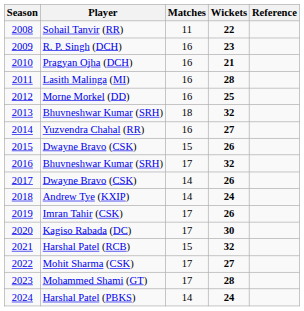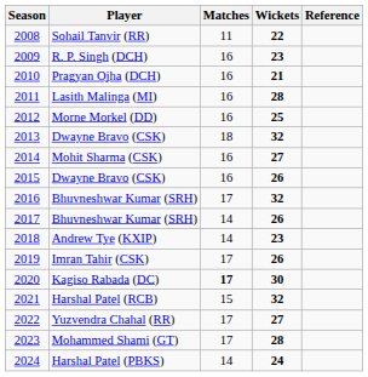 <table class="wikitable" style="text-align:center">
 <tr>
 <th>Season</th>
 <th>Player</th>
 <th>Matches</th>
 <th>Wickets</th>
 <th>Reference</th>
 </tr>
 <tr>
 <td><a href='#'>2008</a></td>
 <td align=left><a href='#'>Sohail Tanvir</a> <span>(<a href='#'>RR</a>)</span></td>
 <td>11</td>
 <td><strong>22</strong></td>
 <td></td>
 </tr>
 <tr>
 <td><a href='#'>2009</a></td>
 <td align=left><a href='#'>R. P. Singh</a> <span>(<a href='#'>DCH</a>)</span></td>
 <td>16</td>
 <td><strong>23</strong></td>
 <td></td>
 </tr>
 <tr>
 <td><a href='#'>2010</a></td>
 <td align=left><a href='#'>Pragyan Ojha</a> <span>(<a href='#'>DCH</a>)</span></td>
 <td>16</td>
 <td><strong>21</strong></td>
 <td></td>
 </tr>
 <tr>
 <td><a href='#'>2011</a></td>
 <td align=left><a href='#'>Lasith Malinga</a> <span>(<a href='#'>MI</a>)</span></td>
 <td>16</td>
 <td><strong>28</strong></td>
 <td></td>
 </tr>
 <tr>
 <td><a href='#'>2012</a></td>
 <td align=left><a href='#'>Morne Morkel</a> <span>(<a href='#'>DD</a>)</span></td>
 <td>16</td>
 <td><strong>25</strong></td>
 <td></td>
 </tr>
 <tr>
 <td><a href='#'>2013</a></td>
-<td align=left><a href='#'>Bhuvneshwar Kumar</a> <span>(<a href='#'>SRH</a>)</span></td>
+<td align=left><a href='#'>Dwayne Bravo</a> <span>(<a href='#'>CSK</a>)</span></td>
 <td>18</td>
 <td><strong>32</strong></td>
 <td></td>
 </tr>
 <tr>
 <td><a href='#'>2014</a></td>
-<td align="left"><a href='#'>Yuzvendra Chahal</a> <span>(<a href='#'>RR</a>)</span></td>
+<td align=left><a href='#'>Mohit Sharma</a> <span>(<a href='#'>CSK</a>)</span></td>
 <td>16</td>
 <td><strong>27</strong></td>
 <td></td>
 </tr>
 <tr>
 <td><a href='#'>2015</a></td>
 <td align=left><a href='#'>Dwayne Bravo</a> <span>(<a href='#'>CSK</a>)</span></td>
-<td>15</td>
+<td>16</td>
 <td><strong>26</strong></td>
 <td></td>
 </tr>
 <tr>
 <td><a href='#'>2016</a></td>
 <td align=left><a href='#'>Bhuvneshwar Kumar</a> <span>(<a href='#'>SRH</a>)</span></td>
 <td>17</td>
 <td><strong>32</strong></td>
 <td></td>
 </tr>
 <tr>
 <td><a href='#'>2017</a></td>
-<td align=left><a href='#'>Dwayne Bravo</a> <span>(<a href='#'>CSK</a>)</span></td>
+<td align=left><a href='#'>Bhuvneshwar Kumar</a> <span>(<a href='#'>SRH</a>)</span></td>
 <td>14</td>
 <td><strong>26</strong></td>
 <td></td>
 </tr>
 <tr>
 <td><a href='#'>2018</a></td>
 <td align=left><a href='#'>Andrew Tye</a> <span> (<a href='#'>KXIP</a>) </span></td>
 <td>14</td>
-<td><strong>24</strong></td>
+<td><strong>23</strong></td>
 <td></td>
 </tr>
 <tr>
 <td><a href='#'>2019</a></td>
 <td align=left><a href='#'>Imran Tahir</a> <span> (<a href='#'>CSK</a>) </span></td>
 <td>17</td>
 <td><strong>26</strong></td>
 <td></td>
 </tr>
 <tr>
 <td><a href='#'>2020</a></td>
 <td align="left"><a href='#'>Kagiso Rabada</a> <span>(<a href='#'>DC</a>)</span></td>
-<td>17</td>
+<td><strong>17</strong></td>
 <td><strong>30</strong></td>
 <td></td>
 </tr>
 <tr>
 <td><a href='#'>2021</a></td>
 <td align="left"><a href='#'>Harshal Patel</a> <span>(<a href='#'>RCB</a>)</span></td>
 <td>15</td>
 <td><strong>32</strong></td>
 <td></td>
 </tr>
 <tr>
 <td><a href='#'>2022</a></td>
-<td align=left><a href='#'>Mohit Sharma</a> <span>(<a href='#'>CSK</a>)</span></td>
+<td align="left"><a href='#'>Yuzvendra Chahal</a> <span>(<a href='#'>RR</a>)</span></td>
 <td>17</td>
 <td><strong>27</strong></td>
 <td></td>
 </tr>
 <tr>
 <td><a href='#'>2023</a></td>
 <td align="left"><a href='#'>Mohammed Shami</a> <span>(<a href='#'>GT</a>)</span></td>
 <td>17</td>
 <td><strong>28</strong></td>
 <td></td>
 </tr>
 <tr>
 <td><a href='#'>2024</a></td>
 <td align="left"><a href='#'>Harshal Patel</a> <span>(<a href='#'>PBKS</a>)</span></td>
 <td>14</td>
 <td><strong>24</strong></td>
 <td></td>
 </tr>
 </table>
